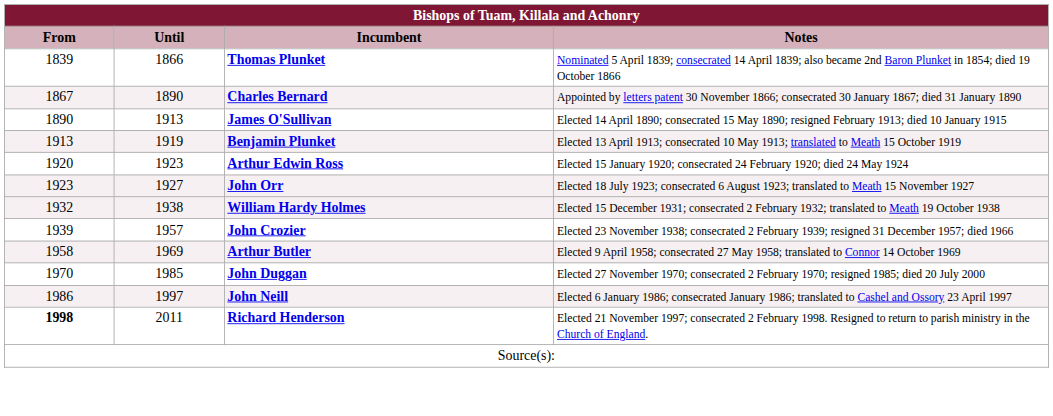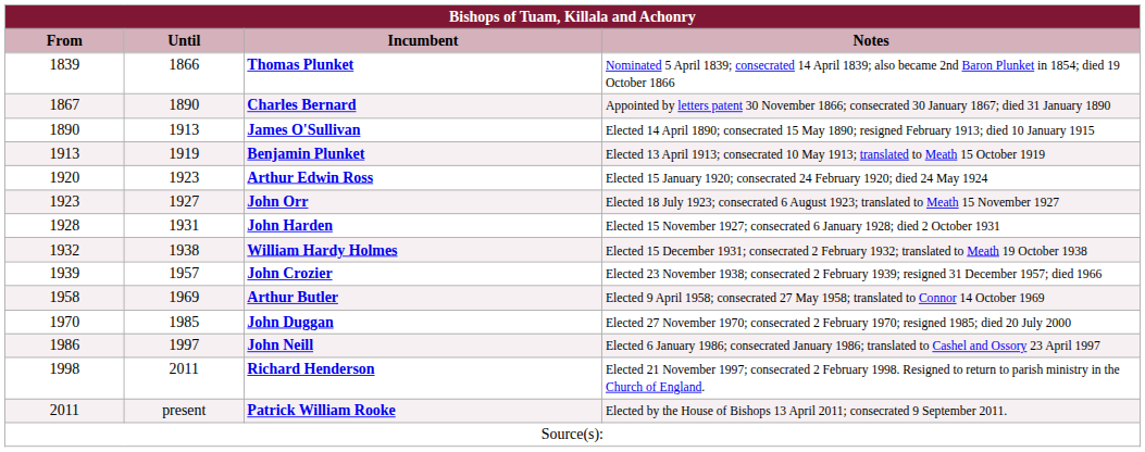 <table class="wikitable" style="width:95%;">
 <tr>
 <th colspan="4" style="background:#7f1734; color:white;">Bishops of Tuam, Killala and Achonry</th>
 </tr>
 <tr>
 <th style="background:#d4b1bb; width:10%;">From</th>
 <th style="background:#d4b1bb; width:10%;">Until</th>
 <th style="background:#d4b1bb; width:30%;">Incumbent</th>
 <th style="background:#d4b1bb; width:45%;">Notes</th>
 </tr>
 <tr style="vertical-align:top; background:white;">
 <td align=center>1839</td>
 <td align=center>1866</td>
 <td><strong><a href='#'>Thomas Plunket</a></strong></td>
 <td><small><a href='#'>Nominated</a> 5 April 1839; <a href='#'>consecrated</a> 14 April 1839; also became 2nd <a href='#'>Baron Plunket</a> in 1854; died 19 October 1866</small></td>
 </tr>
 <tr style="vertical-align:top; background:#f7f0f2;">
 <td align=center>1867</td>
 <td align=center>1890</td>
 <td><strong><a href='#'>Charles Bernard</a></strong></td>
 <td><small>Appointed by <a href='#'>letters patent</a> 30 November 1866; consecrated 30 January 1867; died 31 January 1890</small></td>
 </tr>
 <tr style="vertical-align:top; background:white;">
 <td align=center>1890</td>
 <td align=center>1913</td>
 <td><strong><a href='#'>James O'Sullivan</a></strong></td>
 <td><small>Elected 14 April 1890; consecrated 15 May 1890; resigned February 1913; died 10 January 1915</small></td>
 </tr>
 <tr style="vertical-align:top; background:#f7f0f2;">
 <td align=center>1913</td>
 <td align=center>1919</td>
 <td><strong><a href='#'>Benjamin Plunket</a></strong></td>
 <td><small>Elected 13 April 1913; consecrated 10 May 1913; <a href='#'>translated</a> to <a href='#'>Meath</a> 15 October 1919</small></td>
 </tr>
 <tr style="vertical-align:top; background:white;">
 <td align=center>1920</td>
 <td align=center>1923</td>
 <td><strong><a href='#'>Arthur Edwin Ross</a></strong></td>
 <td><small>Elected 15 January 1920; consecrated 24 February 1920; died 24 May 1924</small></td>
 </tr>
 <tr style="vertical-align:top; background:#f7f0f2;">
 <td align=center>1923</td>
 <td align=center>1927</td>
 <td><strong><a href='#'>John Orr</a></strong></td>
 <td><small>Elected 18 July 1923; consecrated 6 August 1923; translated to <a href='#'>Meath</a> 15 November 1927</small></td>
 </tr>
+<tr style="vertical-align:top; background:white;">
+<td align=center>1928</td>
+<td align=center>1931</td>
+<td><strong><a href='#'>John Harden</a></strong></td>
+<td><small>Elected 15 November 1927; consecrated 6 January 1928; died 2 October 1931</small></td>
+</tr>
 <tr style="vertical-align:top; background:#f7f0f2;">
 <td align=center>1932</td>
 <td align=center>1938</td>
 <td><strong><a href='#'>William Hardy Holmes</a></strong></td>
 <td><small>Elected 15 December 1931; consecrated 2 February 1932; translated to <a href='#'>Meath</a> 19 October 1938</small></td>
 </tr>
 <tr style="vertical-align:top; background:white;">
 <td align=center>1939</td>
 <td align=center>1957</td>
 <td><strong><a href='#'>John Crozier</a></strong></td>
 <td><small>Elected 23 November 1938; consecrated 2 February 1939; resigned 31 December 1957; died 1966</small></td>
 </tr>
 <tr style="vertical-align:top; background:#f7f0f2;">
 <td align=center>1958</td>
 <td align=center>1969</td>
 <td><strong><a href='#'>Arthur Butler</a></strong></td>
 <td><small>Elected 9 April 1958; consecrated 27 May 1958; translated to <a href='#'>Connor</a> 14 October 1969</small></td>
 </tr>
 <tr style="vertical-align:top; background:white;">
 <td align=center>1970</td>
 <td align=center>1985</td>
 <td><strong><a href='#'>John Duggan</a></strong></td>
 <td><small>Elected 27 November 1970; consecrated 2 February 1970; resigned 1985; died 20 July 2000</small></td>
 </tr>
 <tr style="vertical-align:top; background:#f7f0f2;">
 <td align=center>1986</td>
 <td align=center>1997</td>
 <td><strong><a href='#'>John Neill</a></strong></td>
 <td><small>Elected 6 January 1986; consecrated January 1986; translated to <a href='#'>Cashel and Ossory</a> 23 April 1997</small></td>
 </tr>
 <tr style="vertical-align:top; background:white;">
-<td align=center><strong>1998</strong></td>
+<td align=center>1998</td>
 <td align=center>2011</td>
 <td><strong><a href='#'>Richard Henderson</a></strong></td>
 <td><small>Elected 21 November 1997; consecrated 2 February 1998. Resigned to return to parish ministry in the <a href='#'>Church of England</a>.</small></td>
+</tr>
+<tr style="vertical-align:top; background:#f7f0f2;">
+<td align=center>2011</td>
+<td align=center>present</td>
+<td><strong><a href='#'>Patrick William Rooke</a></strong></td>
+<td><small>Elected by the House of Bishops 13 April 2011; consecrated 9 September 2011.</small></td>
 </tr>
 <tr style="vertical-align:top; background:white;">
 <td style="text-align:center;" colspan="4">Source(s):</td>
 </tr>
 </table>
